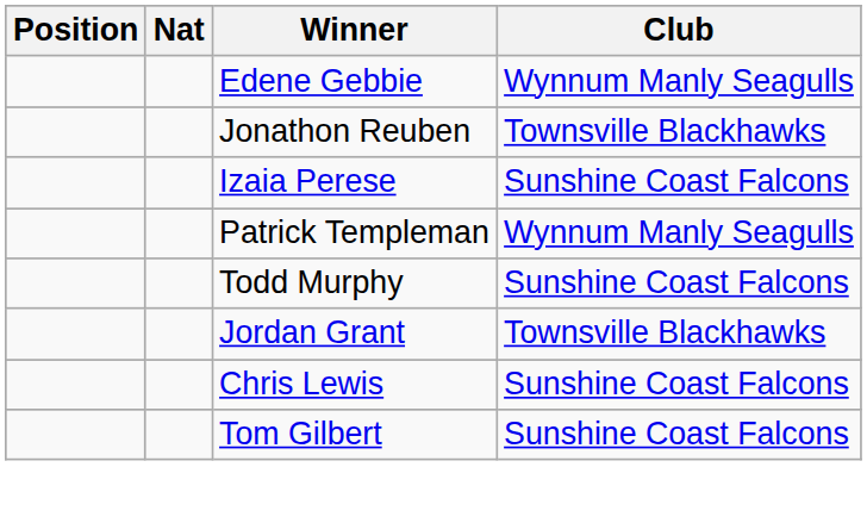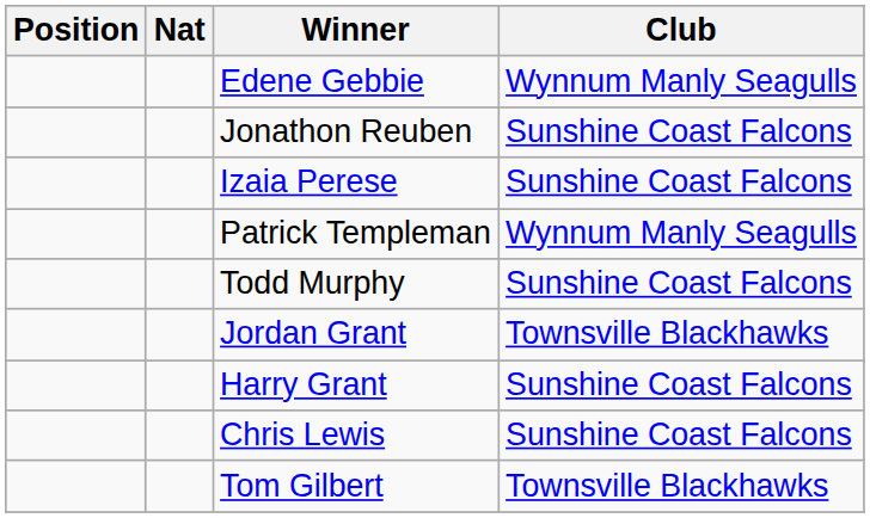 <table class="wikitable">
 <tr>
 <th>Position</th>
 <th>Nat</th>
 <th>Winner</th>
 <th>Club</th>
 </tr>
 <tr>
 <td></td>
 <td></td>
 <td><a href='#'>Edene Gebbie</a></td>
 <td> <a href='#'>Wynnum Manly Seagulls</a></td>
 </tr>
 <tr>
 <td></td>
 <td></td>
 <td>Jonathon Reuben</td>
-<td> <a href='#'>Townsville Blackhawks</a></td>
+<td> <a href='#'>Sunshine Coast Falcons</a></td>
 </tr>
 <tr>
 <td></td>
 <td></td>
 <td><a href='#'>Izaia Perese</a></td>
 <td> <a href='#'>Sunshine Coast Falcons</a></td>
 </tr>
 <tr>
 <td></td>
 <td></td>
 <td>Patrick Templeman</td>
 <td> <a href='#'>Wynnum Manly Seagulls</a></td>
 </tr>
 <tr>
 <td></td>
 <td></td>
 <td>Todd Murphy</td>
 <td> <a href='#'>Sunshine Coast Falcons</a></td>
 </tr>
 <tr>
 <td></td>
 <td></td>
 <td><a href='#'>Jordan Grant</a></td>
 <td> <a href='#'>Townsville Blackhawks</a></td>
 </tr>
 <tr>
 <td></td>
 <td></td>
+<td><a href='#'>Harry Grant</a></td>
+<td> <a href='#'>Sunshine Coast Falcons</a></td>
+</tr>
+<tr>
+<td></td>
+<td></td>
 <td><a href='#'>Chris Lewis</a></td>
 <td> <a href='#'>Sunshine Coast Falcons</a></td>
 </tr>
 <tr>
 <td></td>
 <td></td>
 <td><a href='#'>Tom Gilbert</a></td>
-<td> <a href='#'>Sunshine Coast Falcons</a></td>
+<td> <a href='#'>Townsville Blackhawks</a></td>
 </tr>
 </table>
